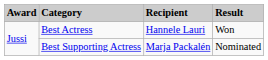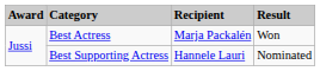 <table class="wikitable" style="font-size:95%">
 <tr>
 <td style="background:#ccc"><strong>Award</strong></td>
 <td style="background:#ccc"><strong>Category</strong></td>
 <td style="background:#ccc"><strong>Recipient</strong></td>
 <td style="background:#ccc"><strong>Result</strong></td>
 </tr>
 <tr>
 <td rowspan="2"><a href='#'>Jussi</a></td>
 <td><a href='#'>Best Actress</a></td>
-<td><a href='#'>Hannele Lauri</a></td>
+<td><a href='#'>Marja Packalén</a></td>
 <td>Won</td>
 </tr>
 <tr>
 <td><a href='#'>Best Supporting Actress</a></td>
-<td><a href='#'>Marja Packalén</a></td>
+<td><a href='#'>Hannele Lauri</a></td>
 <td>Nominated</td>
 </tr>
 </table>
